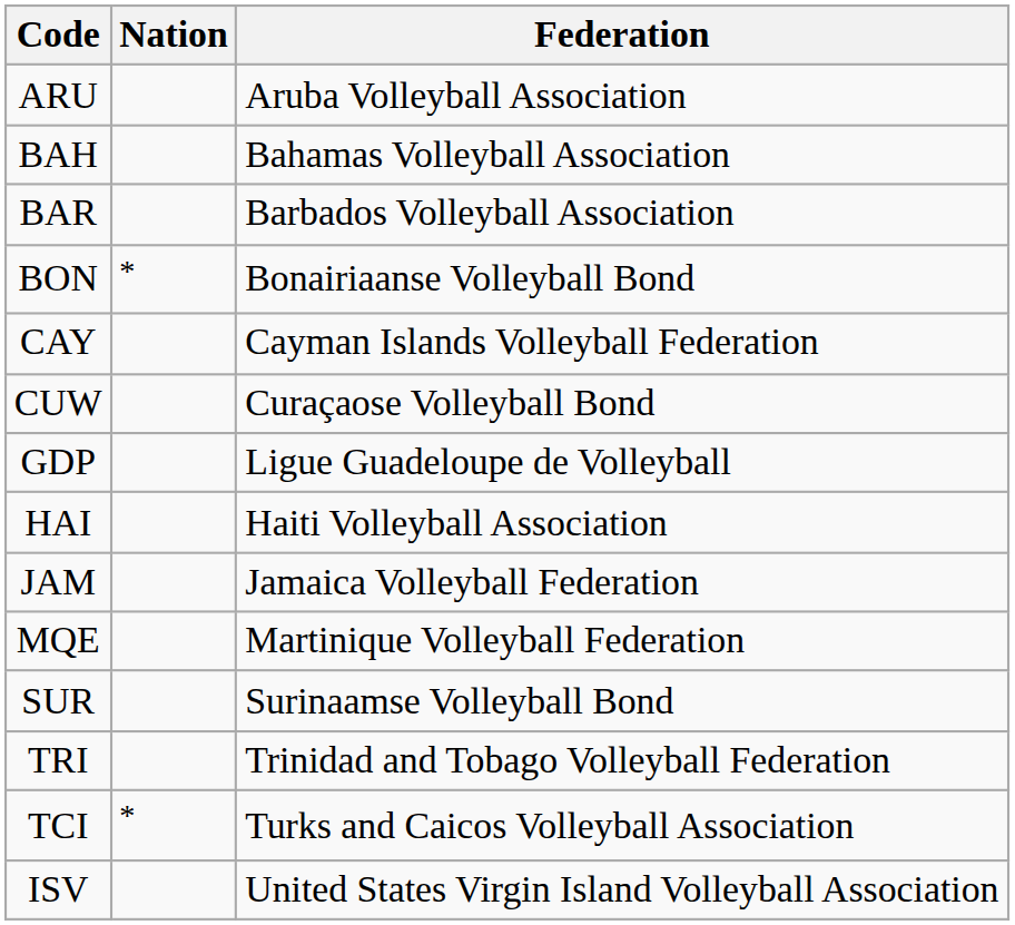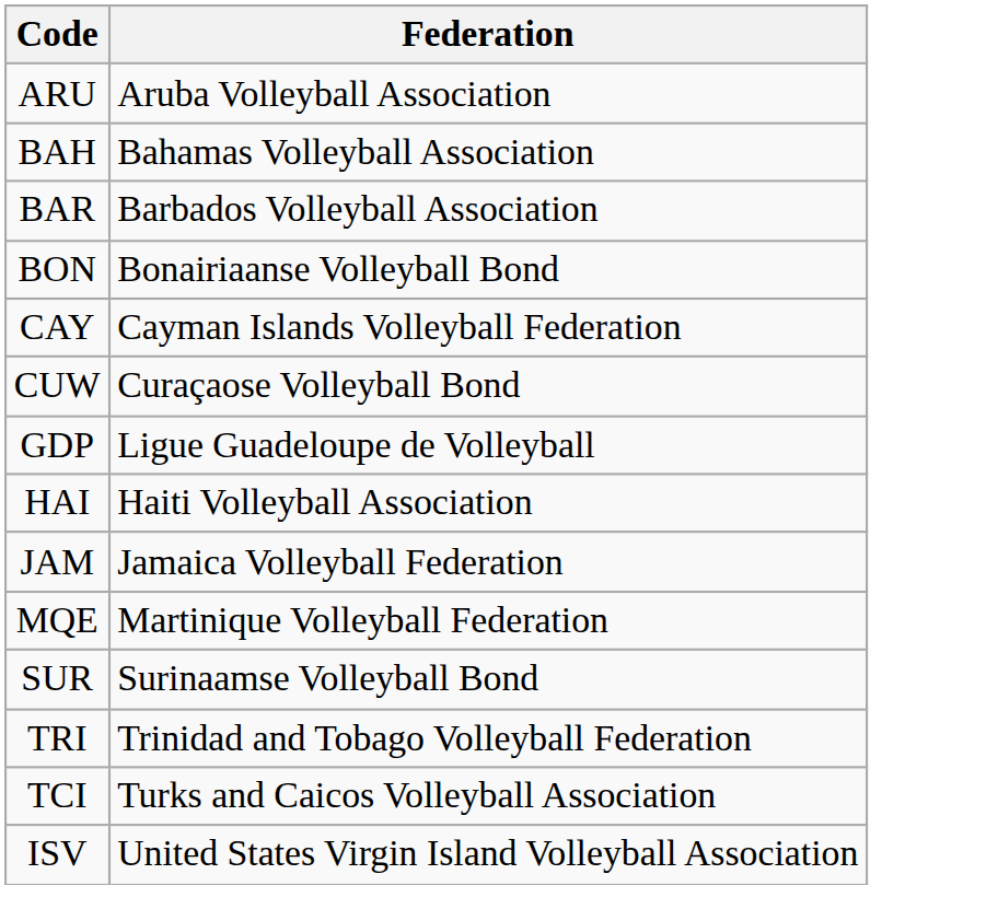 <table class="wikitable">
 <tr>
 <th>Code</th>
-<th>Nation</th>
 <th>Federation</th>
 </tr>
 <tr>
 <td style="text-align:center">ARU</td>
-<td></td>
 <td>Aruba Volleyball Association</td>
 </tr>
 <tr>
 <td style="text-align:center">BAH</td>
-<td></td>
 <td>Bahamas Volleyball Association</td>
 </tr>
 <tr>
 <td style="text-align:center">BAR</td>
-<td></td>
 <td>Barbados Volleyball Association</td>
 </tr>
 <tr>
 <td style="text-align:center">BON</td>
-<td><sup>*</sup></td>
 <td>Bonairiaanse Volleyball Bond</td>
 </tr>
 <tr>
 <td style="text-align:center">CAY</td>
-<td></td>
 <td>Cayman Islands Volleyball Federation</td>
 </tr>
 <tr>
 <td style="text-align:center">CUW</td>
-<td></td>
 <td>Curaçaose Volleyball Bond</td>
 </tr>
 <tr>
 <td style="text-align:center">GDP</td>
-<td></td>
 <td>Ligue Guadeloupe de Volleyball</td>
 </tr>
 <tr>
 <td style="text-align:center">HAI</td>
-<td></td>
 <td>Haiti Volleyball Association</td>
 </tr>
 <tr>
 <td style="text-align:center">JAM</td>
-<td></td>
 <td>Jamaica Volleyball Federation</td>
 </tr>
 <tr>
 <td style="text-align:center">MQE</td>
-<td></td>
 <td>Martinique Volleyball Federation</td>
 </tr>
 <tr>
 <td style="text-align:center">SUR</td>
-<td></td>
 <td>Surinaamse Volleyball Bond</td>
 </tr>
 <tr>
 <td style="text-align:center">TRI</td>
-<td></td>
 <td>Trinidad and Tobago Volleyball Federation</td>
 </tr>
 <tr>
 <td style="text-align:center">TCI</td>
-<td><sup>*</sup></td>
 <td>Turks and Caicos Volleyball Association</td>
 </tr>
 <tr>
 <td style="text-align:center">ISV</td>
-<td></td>
 <td>United States Virgin Island Volleyball Association</td>
 </tr>
 </table>
